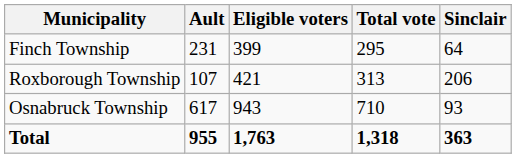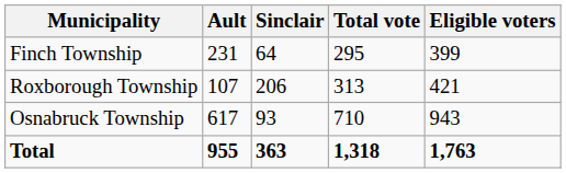 <table class="wikitable sortable">
 <tr>
 <th>Municipality</th>
 <th>Ault</th>
+<th>Sinclair</th>
+<th>Total vote</th>
 <th>Eligible voters</th>
-<th>Total vote</th>
-<th>Sinclair</th>
 </tr>
 <tr>
 <td>Finch Township</td>
 <td>231</td>
+<td>64</td>
+<td>295</td>
 <td>399</td>
-<td>295</td>
-<td>64</td>
 </tr>
 <tr>
 <td>Roxborough Township</td>
 <td>107</td>
+<td>206</td>
+<td>313</td>
 <td>421</td>
-<td>313</td>
-<td>206</td>
 </tr>
 <tr>
 <td>Osnabruck Township</td>
 <td>617</td>
+<td>93</td>
+<td>710</td>
 <td>943</td>
-<td>710</td>
-<td>93</td>
 </tr>
 <tr>
 <td><strong>Total</strong></td>
 <td><strong>955</strong></td>
+<td><strong>363</strong></td>
+<td><strong>1,318</strong></td>
 <td><strong>1,763</strong></td>
-<td><strong>1,318</strong></td>
-<td><strong>363</strong></td>
 </tr>
 </table>
